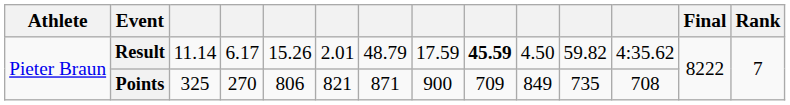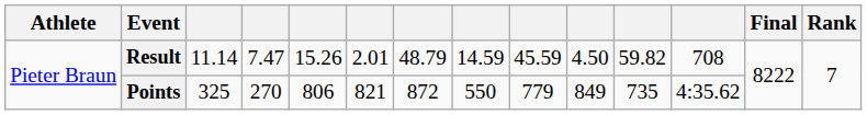 <table class="wikitable" style="font-size:90%">
 <tr>
 <th>Athlete</th>
 <th>Event</th>
 <th></th>
 <th></th>
 <th></th>
 <th></th>
 <th></th>
 <th></th>
 <th></th>
 <th></th>
 <th></th>
 <th></th>
 <th>Final</th>
 <th>Rank</th>
 </tr>
 <tr style=text-align:center>
 <td rowspan=2 style=text-align:left><a href='#'>Pieter Braun</a></td>
 <th style="font-size:95%">Result</th>
 <td>11.14</td>
-<td>6.17</td>
+<td>7.47</td>
 <td>15.26</td>
 <td>2.01</td>
 <td>48.79</td>
-<td>17.59</td>
-<td><strong>45.59</strong></td>
+<td>14.59</td>
+<td>45.59</td>
 <td>4.50</td>
 <td>59.82</td>
-<td>4:35.62</td>
+<td>708</td>
 <td rowspan=2>8222</td>
 <td rowspan=2>7</td>
 </tr>
 <tr style=text-align:center>
 <th style="font-size:95%">Points</th>
 <td>325</td>
 <td>270</td>
 <td>806</td>
 <td>821</td>
-<td>871</td>
-<td>900</td>
-<td>709</td>
+<td>872</td>
+<td>550</td>
+<td>779</td>
 <td>849</td>
 <td>735</td>
-<td>708</td>
+<td>4:35.62</td>
 </tr>
 </table>
